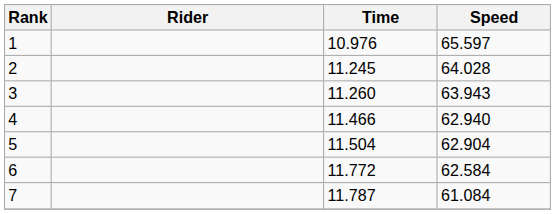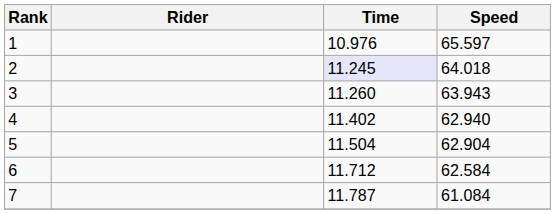 <table class="wikitable" style="font-size:95%" style="text-align:center">
 <tr>
 <th>Rank</th>
 <th width=250>Rider</th>
 <th width=100>Time</th>
 <th width=100>Speed</th>
 </tr>
 <tr>
 <td>1</td>
 <td align=left></td>
 <td>10.976</td>
 <td>65.597</td>
 </tr>
 <tr>
 <td>2</td>
 <td align=left></td>
-<td>11.245</td>
-<td>64.028</td>
+<td style="background: lavender;">11.245</td>
+<td>64.018</td>
 </tr>
 <tr>
 <td>3</td>
 <td align=left></td>
 <td>11.260</td>
 <td>63.943</td>
 </tr>
 <tr>
 <td>4</td>
 <td align=left></td>
-<td>11.466</td>
+<td>11.402</td>
 <td>62.940</td>
 </tr>
 <tr>
 <td>5</td>
 <td align=left></td>
 <td>11.504</td>
 <td>62.904</td>
 </tr>
 <tr>
 <td>6</td>
 <td align=left></td>
-<td>11.772</td>
+<td>11.712</td>
 <td>62.584</td>
 </tr>
 <tr>
 <td>7</td>
 <td align=left></td>
 <td>11.787</td>
 <td>61.084</td>
 </tr>
 <tr>
 </tr>
 </table>
